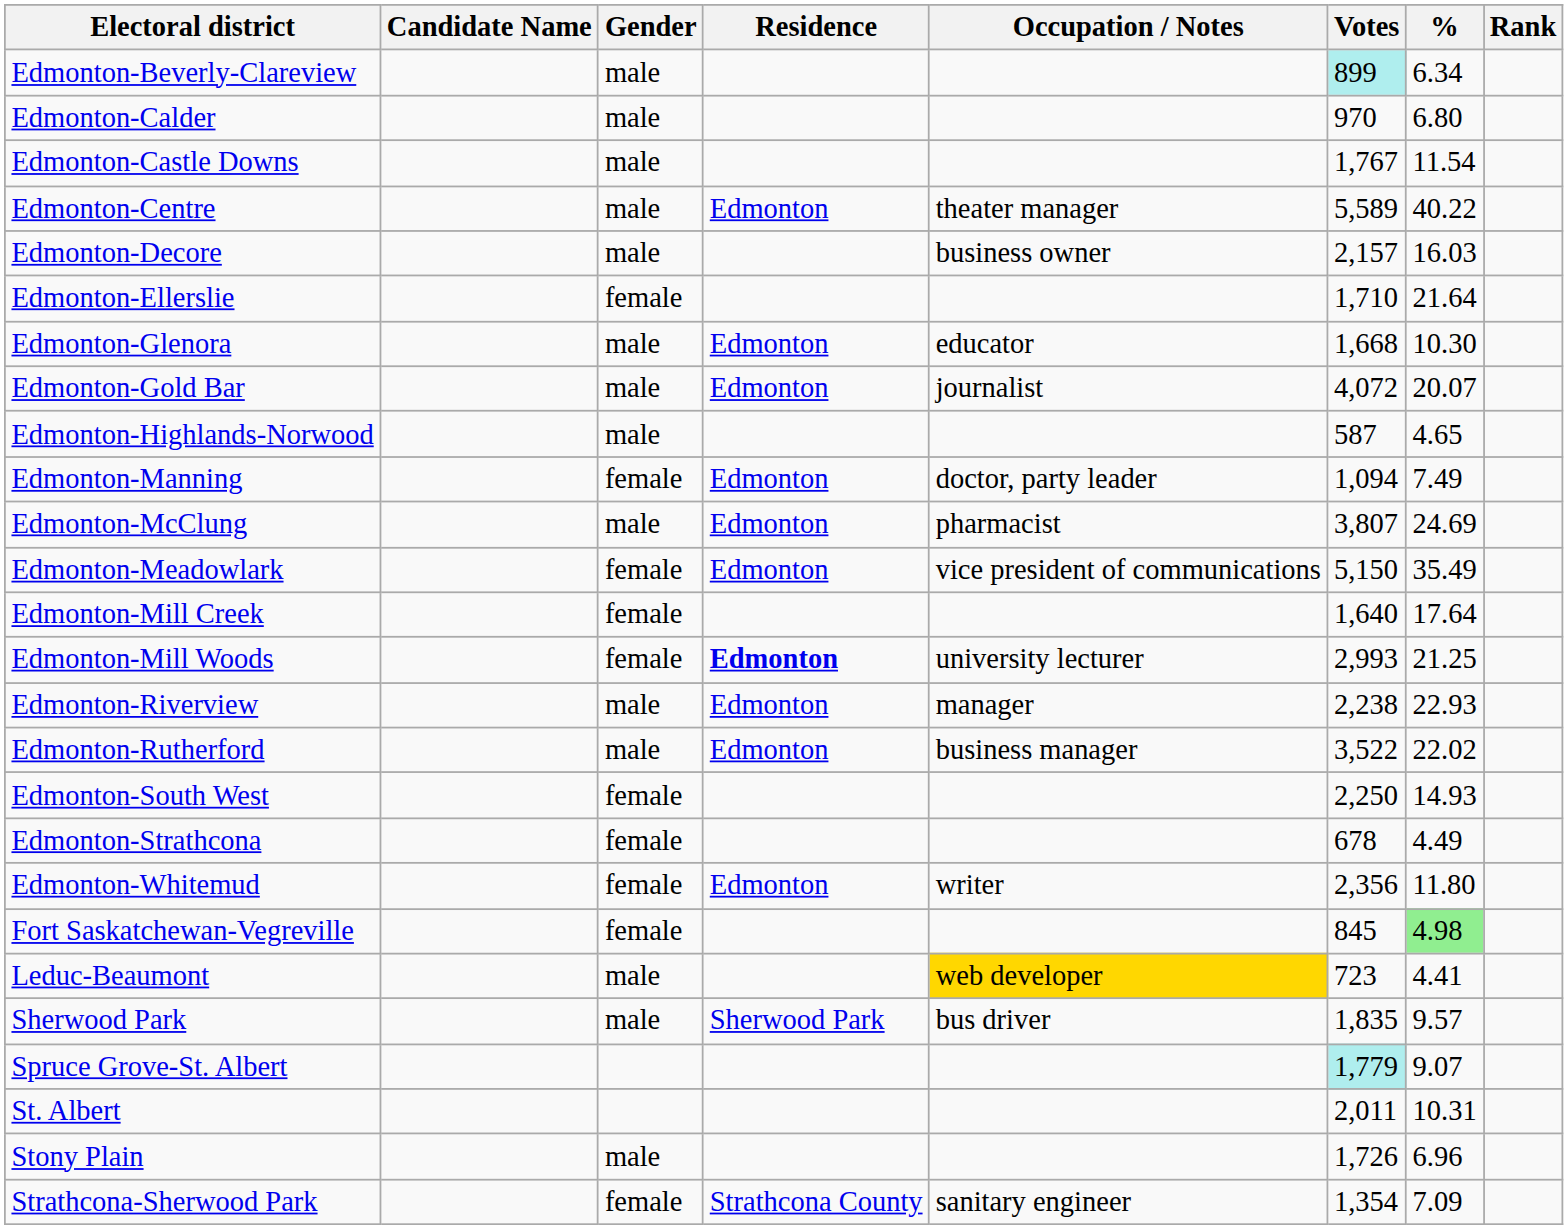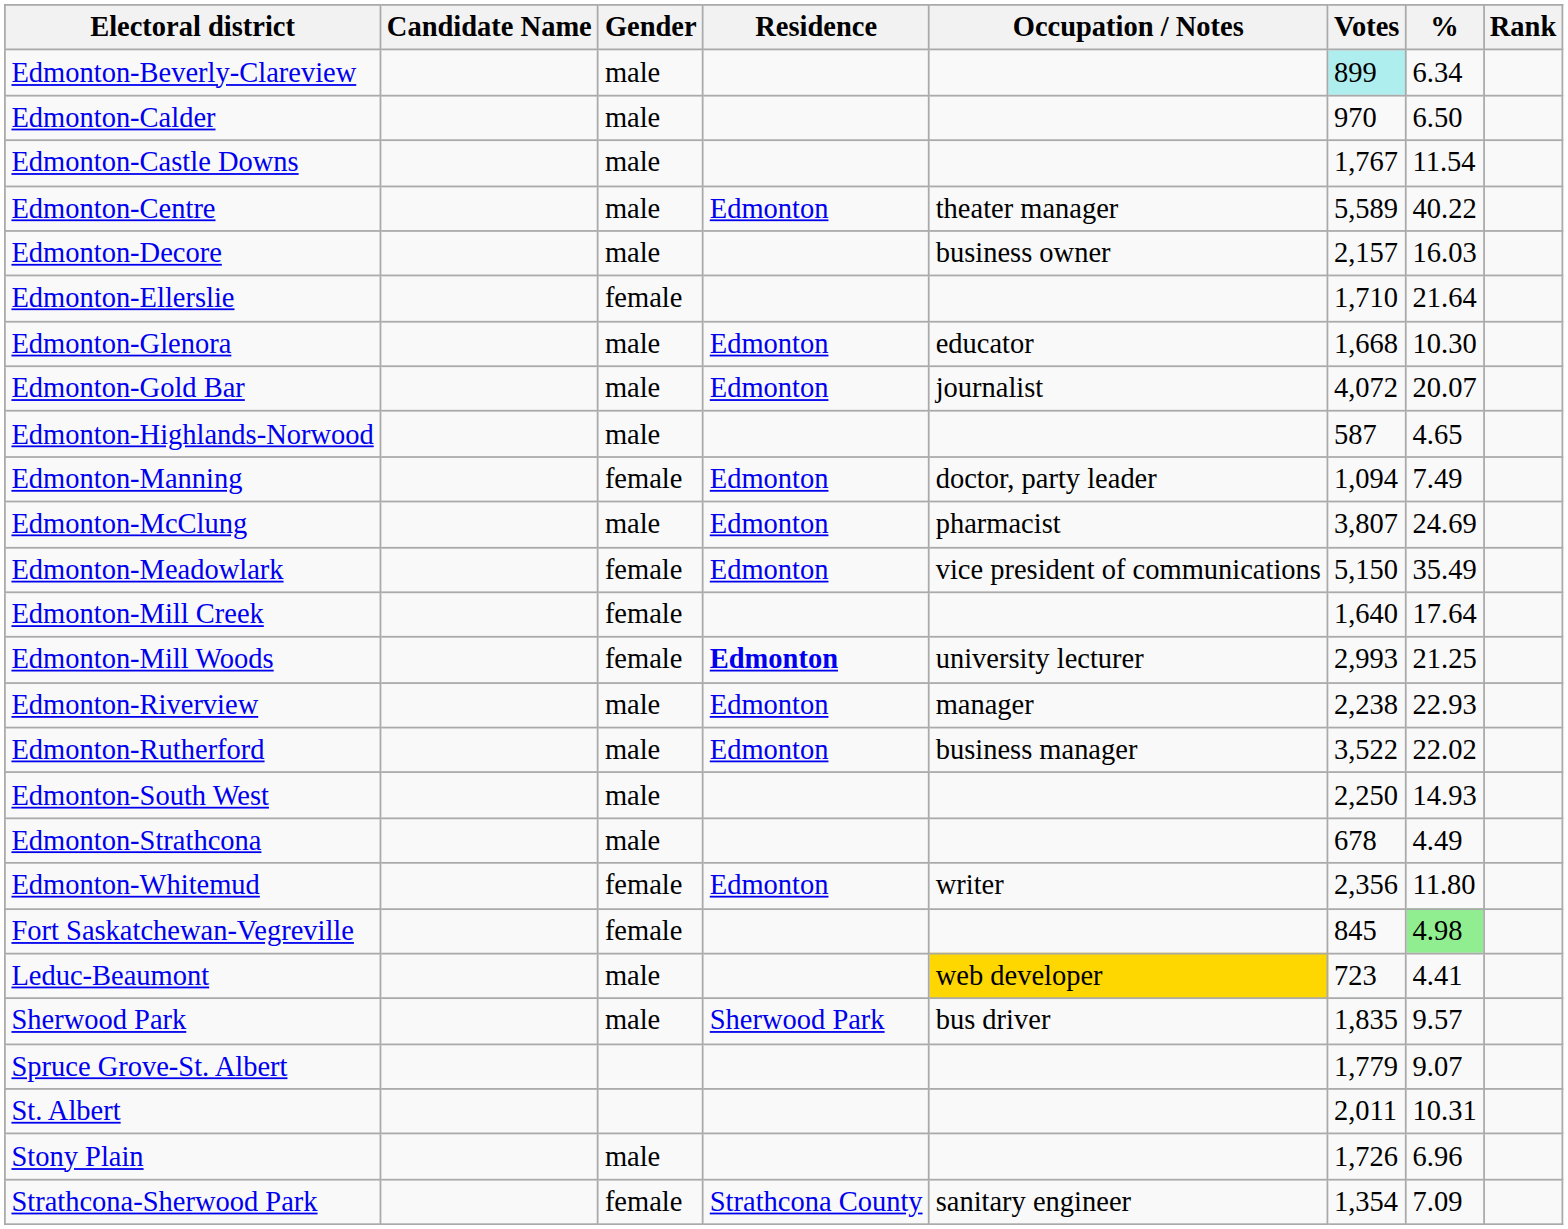 <table class="wikitable sortable">
 <tr>
 <th>Electoral district</th>
 <th>Candidate Name</th>
 <th>Gender</th>
 <th>Residence</th>
 <th class=unsortable>Occupation / Notes</th>
 <th>Votes</th>
 <th>%</th>
 <th>Rank</th>
 </tr>
 <tr>
 <td><a href='#'>Edmonton-Beverly-Clareview</a></td>
 <td></td>
 <td>male</td>
 <td></td>
 <td></td>
 <td style="background: paleturquoise;">899</td>
 <td>6.34</td>
 <td></td>
 </tr>
 <tr>
 <td><a href='#'>Edmonton-Calder</a></td>
 <td></td>
 <td>male</td>
 <td></td>
 <td></td>
 <td>970</td>
-<td>6.80</td>
+<td>6.50</td>
 <td></td>
 </tr>
 <tr>
 <td><a href='#'>Edmonton-Castle Downs</a></td>
 <td></td>
 <td>male</td>
 <td></td>
 <td></td>
 <td>1,767</td>
 <td>11.54</td>
 <td></td>
 </tr>
 <tr>
 <td><a href='#'>Edmonton-Centre</a></td>
 <td></td>
 <td>male</td>
 <td><a href='#'>Edmonton</a></td>
 <td>theater manager</td>
 <td>5,589</td>
 <td>40.22</td>
 <td></td>
 </tr>
 <tr>
 <td><a href='#'>Edmonton-Decore</a></td>
 <td></td>
 <td>male</td>
 <td></td>
 <td>business owner</td>
 <td>2,157</td>
 <td>16.03</td>
 <td></td>
 </tr>
 <tr>
 <td><a href='#'>Edmonton-Ellerslie</a></td>
 <td></td>
 <td>female</td>
 <td></td>
 <td></td>
 <td>1,710</td>
 <td>21.64</td>
 <td></td>
 </tr>
 <tr>
 <td><a href='#'>Edmonton-Glenora</a></td>
 <td></td>
 <td>male</td>
 <td><a href='#'>Edmonton</a></td>
 <td>educator</td>
 <td>1,668</td>
 <td>10.30</td>
 <td></td>
 </tr>
 <tr>
 <td><a href='#'>Edmonton-Gold Bar</a></td>
 <td></td>
 <td>male</td>
 <td><a href='#'>Edmonton</a></td>
 <td>journalist</td>
 <td>4,072</td>
 <td>20.07</td>
 <td></td>
 </tr>
 <tr>
 <td><a href='#'>Edmonton-Highlands-Norwood</a></td>
 <td></td>
 <td>male</td>
 <td></td>
 <td></td>
 <td>587</td>
 <td>4.65</td>
 <td></td>
 </tr>
 <tr>
 <td><a href='#'>Edmonton-Manning</a></td>
 <td></td>
 <td>female</td>
 <td><a href='#'>Edmonton</a></td>
 <td>doctor, party leader</td>
 <td>1,094</td>
 <td>7.49</td>
 <td></td>
 </tr>
 <tr>
 <td><a href='#'>Edmonton-McClung</a></td>
 <td></td>
 <td>male</td>
 <td><a href='#'>Edmonton</a></td>
 <td>pharmacist</td>
 <td>3,807</td>
 <td>24.69</td>
 <td></td>
 </tr>
 <tr>
 <td><a href='#'>Edmonton-Meadowlark</a></td>
 <td></td>
 <td>female</td>
 <td><a href='#'>Edmonton</a></td>
 <td>vice president of communications</td>
 <td>5,150</td>
 <td>35.49</td>
 <td></td>
 </tr>
 <tr>
 <td><a href='#'>Edmonton-Mill Creek</a></td>
 <td></td>
 <td>female</td>
 <td></td>
 <td></td>
 <td>1,640</td>
 <td>17.64</td>
 <td></td>
 </tr>
 <tr>
 <td><a href='#'>Edmonton-Mill Woods</a></td>
 <td></td>
 <td>female</td>
 <td><strong><a href='#'>Edmonton</a></strong></td>
 <td>university lecturer</td>
 <td>2,993</td>
 <td>21.25</td>
 <td></td>
 </tr>
 <tr>
 <td><a href='#'>Edmonton-Riverview</a></td>
 <td></td>
 <td>male</td>
 <td><a href='#'>Edmonton</a></td>
 <td>manager</td>
 <td>2,238</td>
 <td>22.93</td>
 <td></td>
 </tr>
 <tr>
 <td><a href='#'>Edmonton-Rutherford</a></td>
 <td></td>
 <td>male</td>
 <td><a href='#'>Edmonton</a></td>
 <td>business manager</td>
 <td>3,522</td>
 <td>22.02</td>
 <td></td>
 </tr>
 <tr>
 <td><a href='#'>Edmonton-South West</a></td>
 <td></td>
-<td>female</td>
+<td>male</td>
 <td></td>
 <td></td>
 <td>2,250</td>
 <td>14.93</td>
 <td></td>
 </tr>
 <tr>
 <td><a href='#'>Edmonton-Strathcona</a></td>
 <td></td>
-<td>female</td>
+<td>male</td>
 <td></td>
 <td></td>
 <td>678</td>
 <td>4.49</td>
 <td></td>
 </tr>
 <tr>
 <td><a href='#'>Edmonton-Whitemud</a></td>
 <td></td>
 <td>female</td>
 <td><a href='#'>Edmonton</a></td>
 <td>writer</td>
 <td>2,356</td>
 <td>11.80</td>
 <td></td>
 </tr>
 <tr>
 <td><a href='#'>Fort Saskatchewan-Vegreville</a></td>
 <td></td>
 <td>female</td>
 <td></td>
 <td></td>
 <td>845</td>
 <td style="background: lightgreen;">4.98</td>
 <td></td>
 </tr>
 <tr>
 <td><a href='#'>Leduc-Beaumont</a></td>
 <td></td>
 <td>male</td>
 <td></td>
 <td style="background: gold;">web developer</td>
 <td>723</td>
 <td>4.41</td>
 <td></td>
 </tr>
 <tr>
 <td><a href='#'>Sherwood Park</a></td>
 <td></td>
 <td>male</td>
 <td><a href='#'>Sherwood Park</a></td>
 <td>bus driver</td>
 <td>1,835</td>
 <td>9.57</td>
 <td></td>
 </tr>
 <tr>
 <td><a href='#'>Spruce Grove-St. Albert</a></td>
 <td></td>
 <td></td>
 <td></td>
 <td></td>
-<td style="background: paleturquoise;">1,779</td>
+<td>1,779</td>
 <td>9.07</td>
 <td></td>
 </tr>
 <tr>
 <td><a href='#'>St. Albert</a></td>
 <td></td>
 <td></td>
 <td></td>
 <td></td>
 <td>2,011</td>
 <td>10.31</td>
 <td></td>
 </tr>
 <tr>
 <td><a href='#'>Stony Plain</a></td>
 <td></td>
 <td>male</td>
 <td></td>
 <td></td>
 <td>1,726</td>
 <td>6.96</td>
 <td></td>
 </tr>
 <tr>
 <td><a href='#'>Strathcona-Sherwood Park</a></td>
 <td></td>
 <td>female</td>
 <td><a href='#'>Strathcona County</a></td>
 <td>sanitary engineer</td>
 <td>1,354</td>
 <td>7.09</td>
 <td></td>
 </tr>
 </table>
